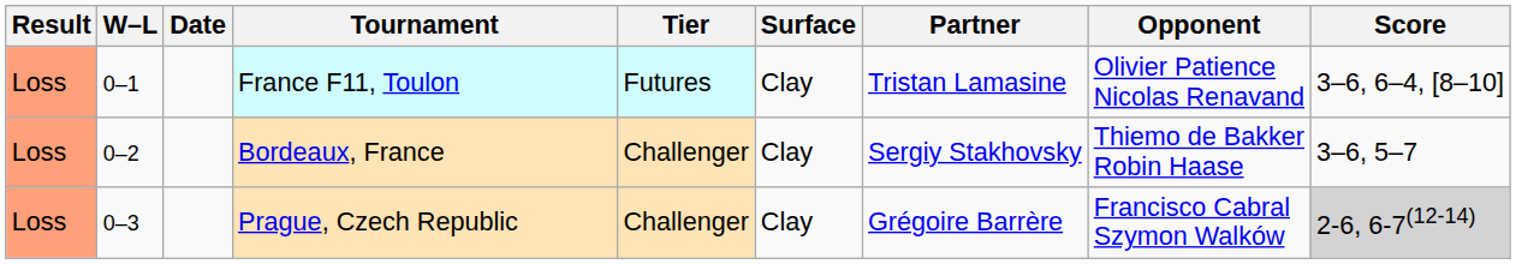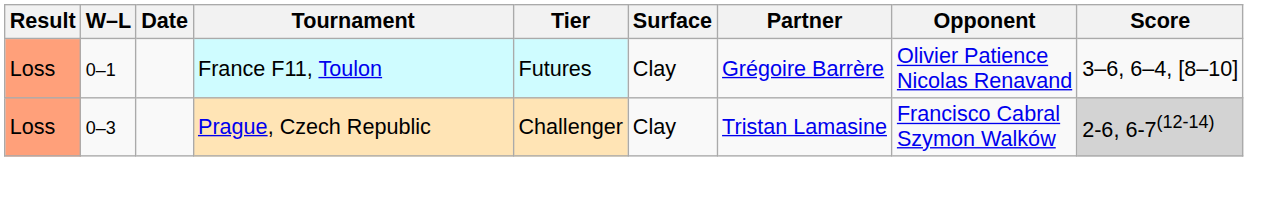 <table class="sortable wikitable">
 <tr>
 <th>Result</th>
 <th class="unsortable">W–L</th>
 <th>Date</th>
 <th width="230">Tournament</th>
 <th>Tier</th>
 <th>Surface</th>
 <th>Partner</th>
 <th>Opponent</th>
 <th class="unsortable">Score</th>
 </tr>
 <tr>
 <td bgcolor="FFA07A">Loss</td>
 <td><small>0–1</small></td>
 <td></td>
 <td style="background:#CFFCFF;">France F11, <a href='#'>Toulon</a></td>
 <td style="background:#CFFCFF;">Futures</td>
 <td>Clay</td>
-<td> <a href='#'>Tristan Lamasine</a></td>
+<td> <a href='#'>Grégoire Barrère</a></td>
 <td> <a href='#'>Olivier Patience</a><br> <a href='#'>Nicolas Renavand</a></td>
 <td>3–6, 6–4, [8–10]</td>
-</tr>
-<tr>
-<td bgcolor="FFA07A">Loss</td>
-<td><small>0–2</small></td>
-<td><a href='#'></a></td>
-<td style="background:moccasin;"><a href='#'>Bordeaux</a>, France</td>
-<td style="background:moccasin;">Challenger</td>
-<td>Clay</td>
-<td> <a href='#'>Sergiy Stakhovsky</a></td>
-<td> <a href='#'>Thiemo de Bakker</a><br> <a href='#'>Robin Haase</a></td>
-<td>3–6, 5–7</td>
 </tr>
 <tr>
 <td bgcolor="FFA07A">Loss</td>
 <td><small>0–3</small></td>
 <td><a href='#'></a></td>
 <td style="background:moccasin;"><a href='#'>Prague</a>, Czech Republic</td>
 <td style="background:moccasin;">Challenger</td>
 <td>Clay</td>
-<td> <a href='#'>Grégoire Barrère</a></td>
+<td> <a href='#'>Tristan Lamasine</a></td>
 <td> <a href='#'>Francisco Cabral</a><br> <a href='#'>Szymon Walków</a></td>
 <td style="background: lightgrey;">2-6, 6-7<sup>(12-14)</sup></td>
 </tr>
 </table>
